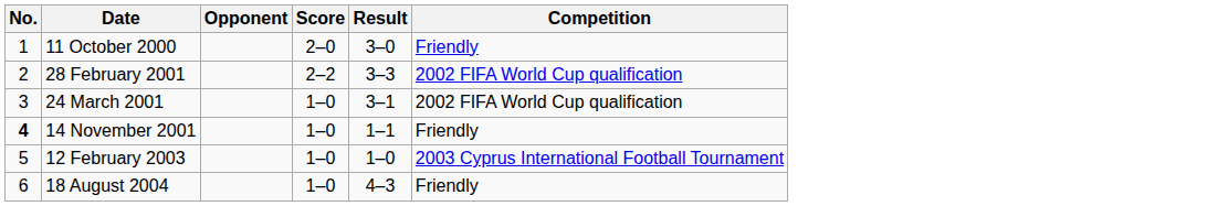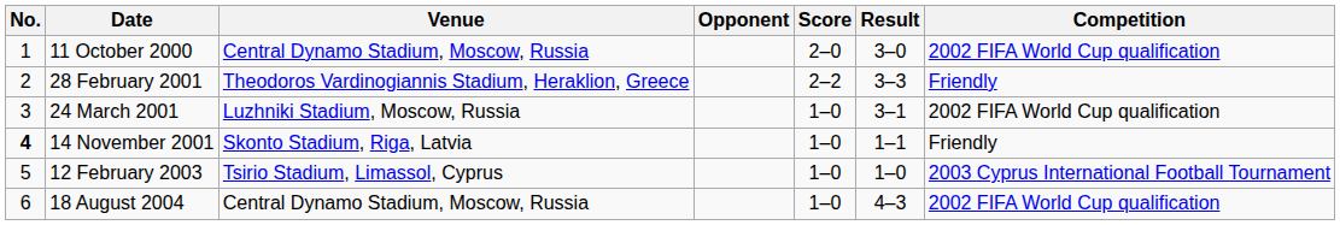 <table class="wikitable sortable">
 <tr>
 <th scope="col">No.</th>
 <th scope="col">Date</th>
+<th scope="col">Venue</th>
 <th scope="col">Opponent</th>
 <th scope="col">Score</th>
 <th scope="col">Result</th>
 <th scope="col">Competition</th>
 </tr>
 <tr>
 <td align="center">1</td>
 <td>11 October 2000</td>
+<td><a href='#'>Central Dynamo Stadium</a>, <a href='#'>Moscow</a>, <a href='#'>Russia</a></td>
 <td></td>
 <td align="center">2–0</td>
 <td align="center">3–0</td>
-<td><a href='#'>Friendly</a></td>
+<td><a href='#'>2002 FIFA World Cup qualification</a></td>
 </tr>
 <tr>
 <td align="center">2</td>
 <td>28 February 2001</td>
+<td><a href='#'>Theodoros Vardinogiannis Stadium</a>, <a href='#'>Heraklion</a>, <a href='#'>Greece</a></td>
 <td></td>
 <td align="center">2–2</td>
 <td align="center">3–3</td>
-<td><a href='#'>2002 FIFA World Cup qualification</a></td>
+<td><a href='#'>Friendly</a></td>
 </tr>
 <tr>
 <td align="center">3</td>
 <td>24 March 2001</td>
+<td><a href='#'>Luzhniki Stadium</a>, Moscow, Russia</td>
 <td></td>
 <td align="center">1–0</td>
 <td align="center">3–1</td>
 <td>2002 FIFA World Cup qualification</td>
 </tr>
 <tr>
 <td align="center"><strong>4</strong></td>
 <td>14 November 2001</td>
+<td><a href='#'>Skonto Stadium</a>, <a href='#'>Riga</a>, Latvia</td>
 <td></td>
 <td align="center">1–0</td>
 <td align="center">1–1</td>
 <td>Friendly</td>
 </tr>
 <tr>
 <td align="center">5</td>
 <td>12 February 2003</td>
+<td><a href='#'>Tsirio Stadium</a>, <a href='#'>Limassol</a>, Cyprus</td>
 <td></td>
 <td align="center">1–0</td>
 <td align="center">1–0</td>
 <td><a href='#'>2003 Cyprus International Football Tournament</a></td>
 </tr>
 <tr>
 <td align="center">6</td>
 <td>18 August 2004</td>
+<td>Central Dynamo Stadium, Moscow, Russia</td>
 <td></td>
 <td align="center">1–0</td>
 <td align="center">4–3</td>
-<td>Friendly</td>
+<td><a href='#'>2002 FIFA World Cup qualification</a></td>
 </tr>
 </table>
